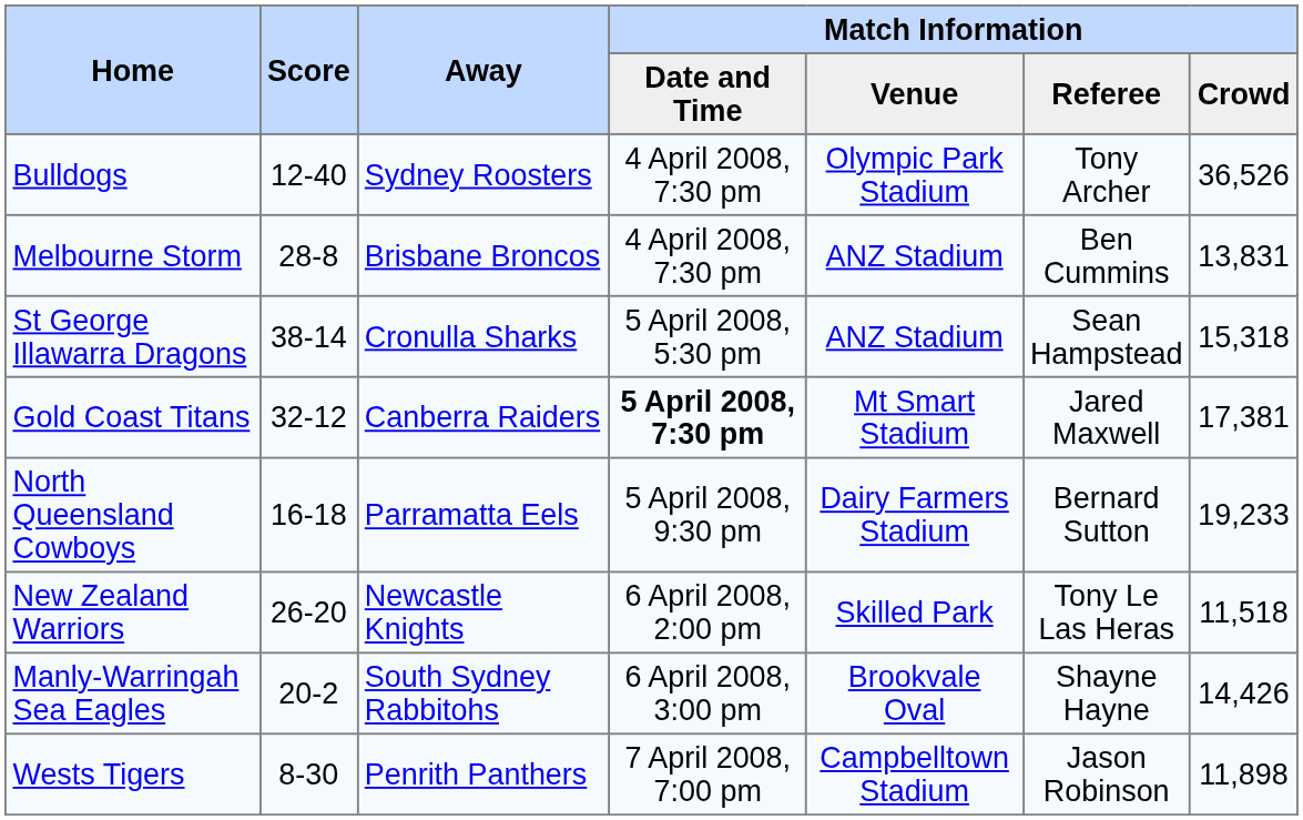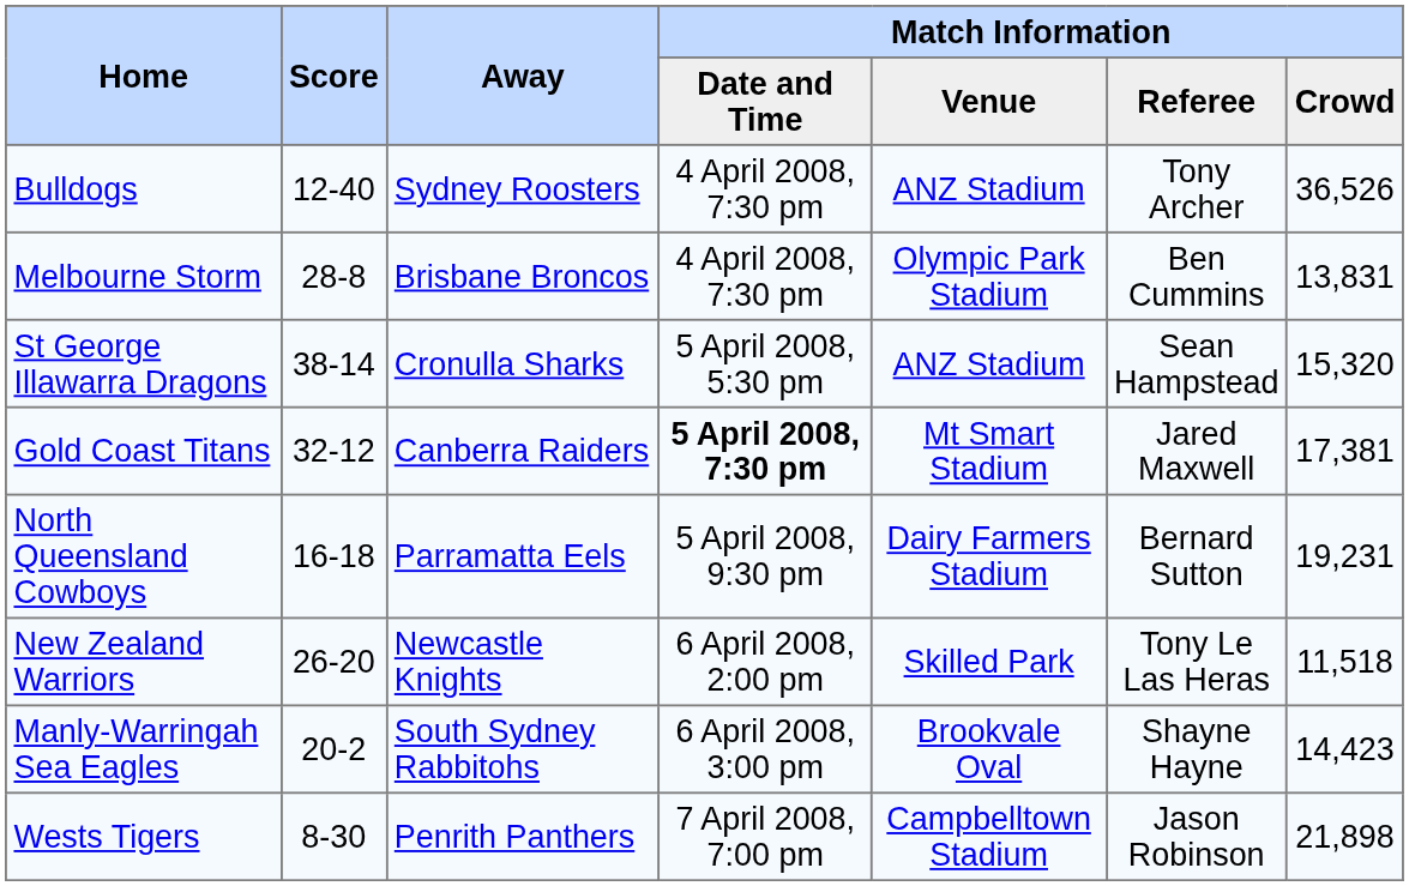 <table border=1 style="border-collapse:collapse; font-size:90%;" cellpadding=3 cellspacing=0 width=100%>
 <tr bgcolor=#C1D8FF>
 <th rowspan=2 width=21%>Home</th>
 <th rowspan=2 width=6%>Score</th>
 <th rowspan=2 width=21%>Away</th>
 <th colspan=6>Match Information</th>
 </tr>
 <tr bgcolor=#EFEFEF>
 <th width=17%>Date and Time</th>
 <th width=17%>Venue</th>
 <th width=11%>Referee</th>
 <th width=7%>Crowd</th>
 </tr>
 <tr align=center bgcolor=#F5FAFF>
 <td align=left> <a href='#'>Bulldogs</a></td>
 <td>12-40</td>
 <td align=left> <a href='#'>Sydney Roosters</a></td>
 <td>4 April 2008, 7:30 pm</td>
-<td><a href='#'>Olympic Park Stadium</a></td>
+<td><a href='#'>ANZ Stadium</a></td>
 <td>Tony Archer</td>
 <td>36,526</td>
 </tr>
 <tr align=center bgcolor=#F5FAFF>
 <td align=left> <a href='#'>Melbourne Storm</a></td>
 <td>28-8</td>
 <td align=left> <a href='#'>Brisbane Broncos</a></td>
 <td>4 April 2008, 7:30 pm</td>
-<td><a href='#'>ANZ Stadium</a></td>
+<td><a href='#'>Olympic Park Stadium</a></td>
 <td>Ben Cummins</td>
 <td>13,831</td>
 </tr>
 <tr align=center bgcolor=#F5FAFF>
 <td align=left> <a href='#'>St George Illawarra Dragons</a></td>
 <td>38-14</td>
 <td align=left> <a href='#'>Cronulla Sharks</a></td>
 <td>5 April 2008, 5:30 pm</td>
 <td><a href='#'>ANZ Stadium</a></td>
 <td>Sean Hampstead</td>
-<td>15,318</td>
+<td>15,320</td>
 </tr>
 <tr align=center bgcolor=#F5FAFF>
 <td align=left> <a href='#'>Gold Coast Titans</a></td>
 <td>32-12</td>
 <td align=left> <a href='#'>Canberra Raiders</a></td>
 <td><strong>5 April 2008, 7:30 pm</strong></td>
 <td><a href='#'>Mt Smart Stadium</a></td>
 <td>Jared Maxwell</td>
 <td>17,381</td>
 </tr>
 <tr align=center bgcolor=#F5FAFF>
 <td align=left> <a href='#'>North Queensland Cowboys</a></td>
 <td>16-18</td>
 <td align=left> <a href='#'>Parramatta Eels</a></td>
 <td>5 April 2008, 9:30 pm</td>
 <td><a href='#'>Dairy Farmers Stadium</a></td>
 <td>Bernard Sutton</td>
-<td>19,233</td>
+<td>19,231</td>
 </tr>
 <tr align=center bgcolor=#F5FAFF>
 <td align=left> <a href='#'>New Zealand Warriors</a></td>
 <td>26-20</td>
 <td align=left> <a href='#'>Newcastle Knights</a></td>
 <td>6 April 2008, 2:00 pm</td>
 <td><a href='#'>Skilled Park</a></td>
 <td>Tony Le Las Heras</td>
 <td>11,518</td>
 </tr>
 <tr align=center bgcolor=#F5FAFF>
 <td align=left> <a href='#'>Manly-Warringah Sea Eagles</a></td>
 <td>20-2</td>
 <td align=left> <a href='#'>South Sydney Rabbitohs</a></td>
 <td>6 April 2008, 3:00 pm</td>
 <td><a href='#'>Brookvale Oval</a></td>
 <td>Shayne Hayne</td>
-<td>14,426</td>
+<td>14,423</td>
 </tr>
 <tr align=center bgcolor=#F5FAFF>
 <td align=left> <a href='#'>Wests Tigers</a></td>
 <td>8-30</td>
 <td align=left> <a href='#'>Penrith Panthers</a></td>
 <td>7 April 2008, 7:00 pm</td>
 <td><a href='#'>Campbelltown Stadium</a></td>
 <td>Jason Robinson</td>
-<td>11,898</td>
+<td>21,898</td>
 </tr>
 </table>
